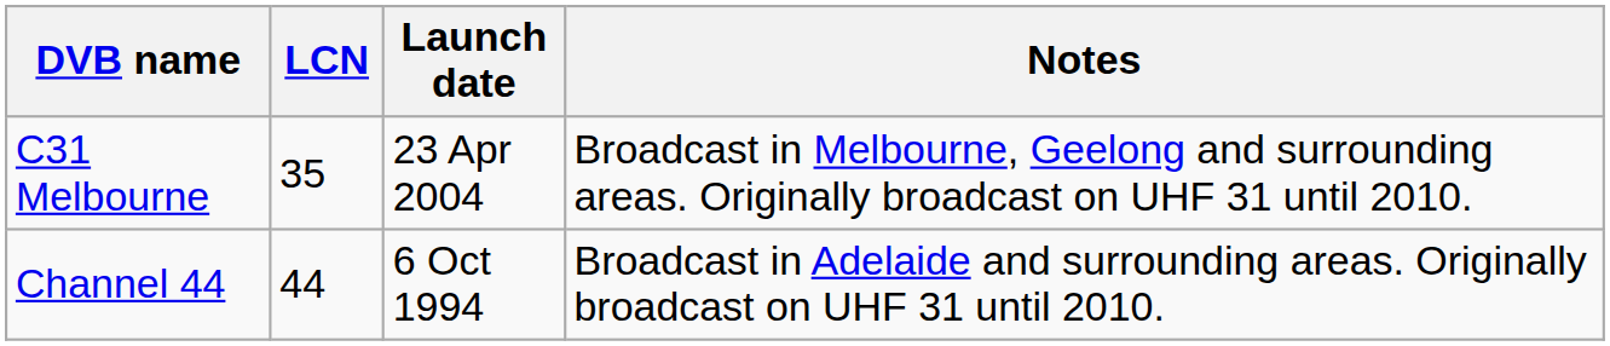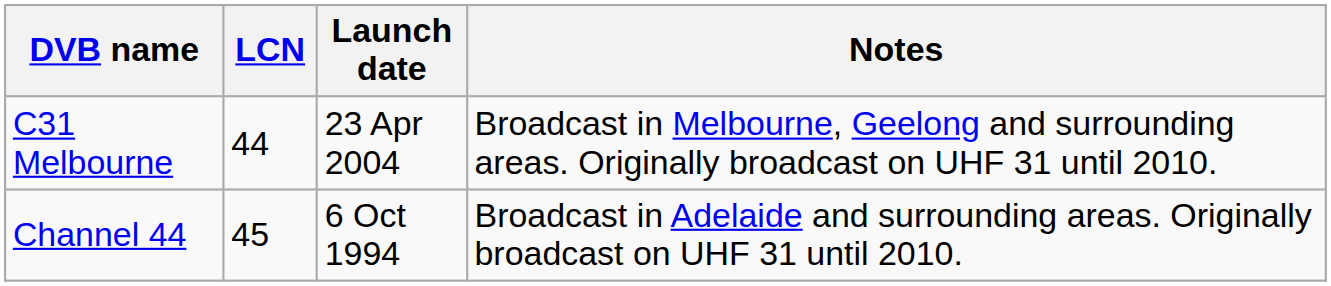 <table class="wikitable" width="100%">
 <tr>
 <th width="15%"><a href='#'>DVB</a> name</th>
 <th width="6%"><a href='#'>LCN</a></th>
 <th width="10%">Launch date</th>
 <th width="59%">Notes</th>
 </tr>
 <tr>
 <td><a href='#'>C31 Melbourne</a></td>
-<td>35</td>
+<td>44</td>
 <td>23 Apr 2004</td>
 <td>Broadcast in <a href='#'>Melbourne</a>, <a href='#'>Geelong</a> and surrounding areas. Originally broadcast on UHF 31 until 2010.</td>
 </tr>
 <tr>
 <td><a href='#'>Channel 44</a></td>
-<td>44</td>
+<td>45</td>
 <td>6 Oct 1994</td>
 <td>Broadcast in <a href='#'>Adelaide</a> and surrounding areas. Originally broadcast on UHF 31 until 2010.</td>
 </tr>
 </table>
